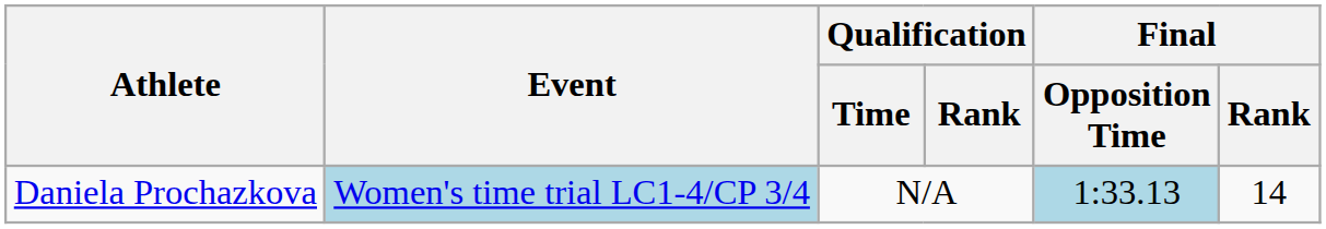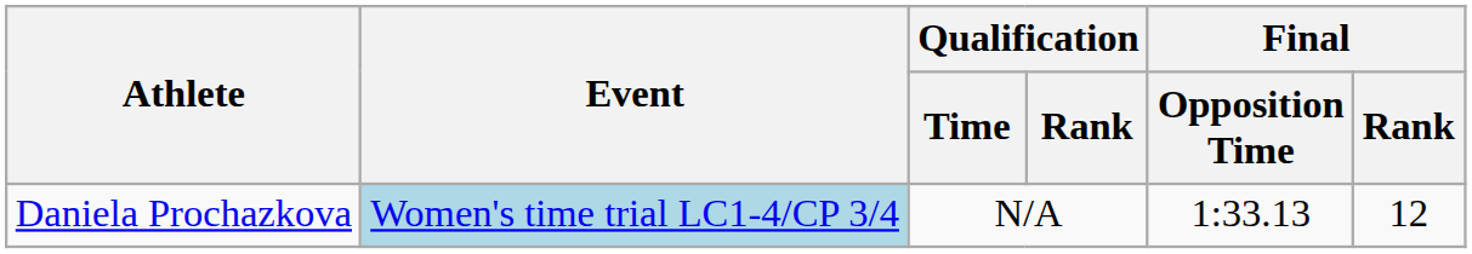 <table class=wikitable style="font-size:90%">
 <tr>
 <th rowspan="2">Athlete</th>
 <th rowspan="2">Event</th>
 <th colspan="2">Qualification</th>
 <th colspan="2">Final</th>
 </tr>
 <tr>
 <th>Time</th>
 <th>Rank</th>
 <th>Opposition<br>Time</th>
 <th>Rank</th>
 </tr>
 <tr>
 <td><a href='#'>Daniela Prochazkova</a></td>
 <td style="background: lightblue;"><a href='#'>Women's time trial LC1-4/CP 3/4</a></td>
 <td align="center" colspan="2">N/A</td>
-<td align="center" style="background: lightblue;">1:33.13</td>
-<td align="center">14</td>
+<td align="center">1:33.13</td>
+<td align="center">12</td>
 </tr>
 </table>
